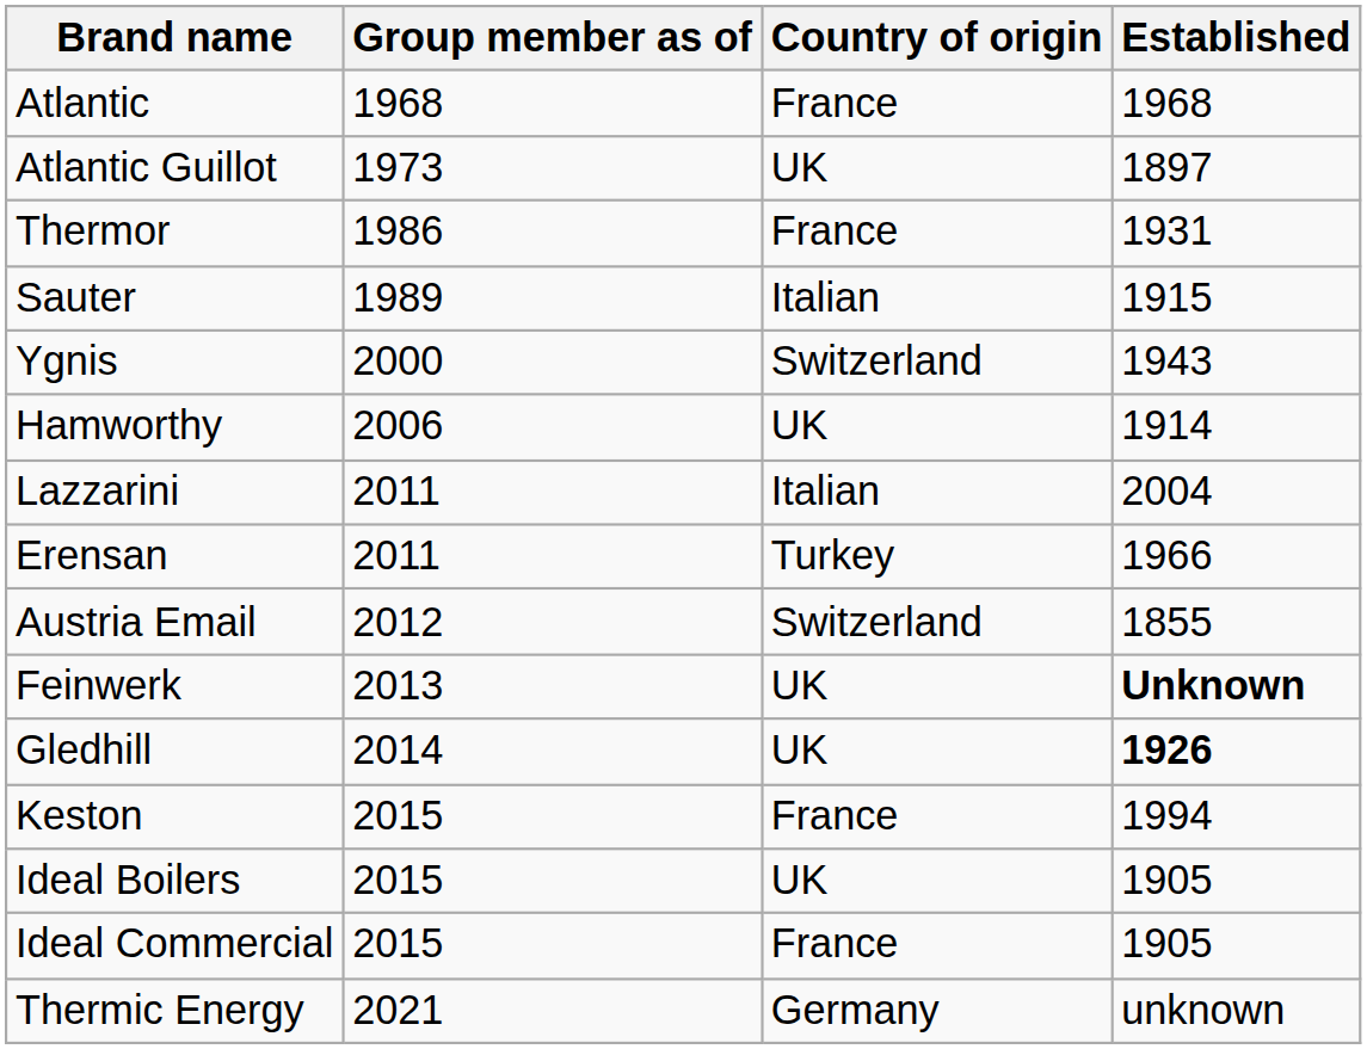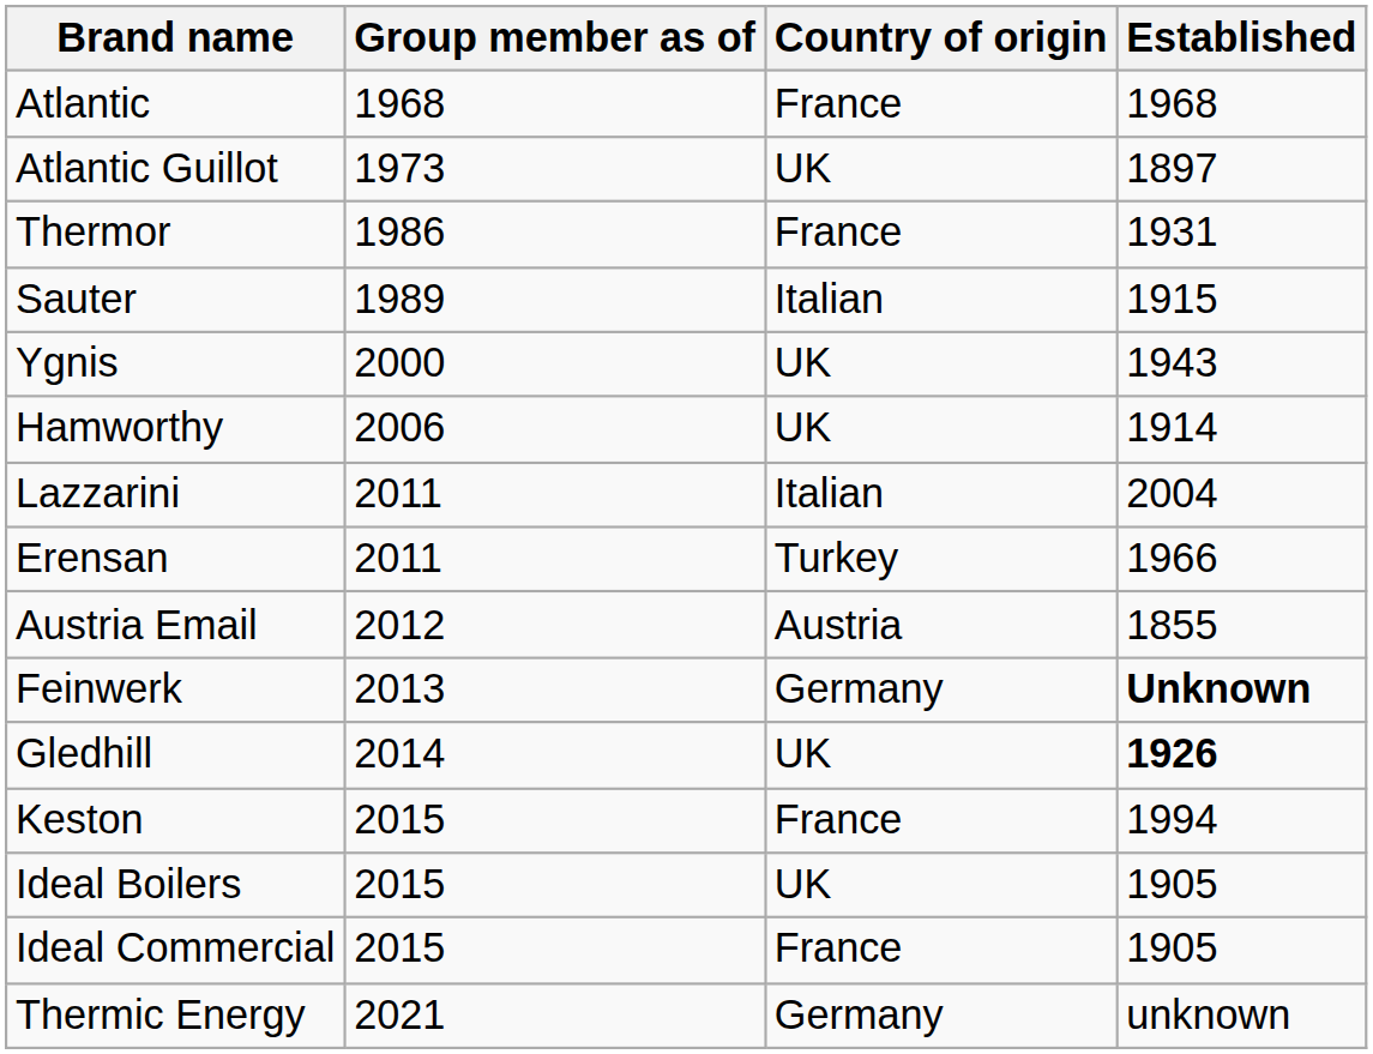 <table class="wikitable">
 <tr>
 <th>Brand name</th>
 <th>Group member as of</th>
 <th>Country of origin</th>
 <th>Established</th>
 </tr>
 <tr>
 <td>Atlantic</td>
 <td>1968</td>
 <td>France</td>
 <td>1968</td>
 </tr>
 <tr>
 <td>Atlantic Guillot</td>
 <td>1973</td>
 <td>UK</td>
 <td>1897</td>
 </tr>
 <tr>
 <td>Thermor</td>
 <td>1986</td>
 <td>France</td>
 <td>1931</td>
 </tr>
 <tr>
 <td>Sauter</td>
 <td>1989</td>
 <td>Italian</td>
 <td>1915</td>
 </tr>
 <tr>
 <td>Ygnis</td>
 <td>2000</td>
-<td>Switzerland</td>
+<td>UK</td>
 <td>1943</td>
 </tr>
 <tr>
 <td>Hamworthy</td>
 <td>2006</td>
 <td>UK</td>
 <td>1914</td>
 </tr>
 <tr>
 <td>Lazzarini</td>
 <td>2011</td>
 <td>Italian</td>
 <td>2004</td>
 </tr>
 <tr>
 <td>Erensan</td>
 <td>2011</td>
 <td>Turkey</td>
 <td>1966</td>
 </tr>
 <tr>
 <td>Austria Email</td>
 <td>2012</td>
-<td>Switzerland</td>
+<td>Austria</td>
 <td>1855</td>
 </tr>
 <tr>
 <td>Feinwerk</td>
 <td>2013</td>
-<td>UK</td>
+<td>Germany</td>
 <td><strong>Unknown</strong></td>
 </tr>
 <tr>
 <td>Gledhill</td>
 <td>2014</td>
 <td>UK</td>
 <td><strong>1926</strong></td>
 </tr>
 <tr>
 <td>Keston</td>
 <td>2015</td>
 <td>France</td>
 <td>1994</td>
 </tr>
 <tr>
 <td>Ideal Boilers</td>
 <td>2015</td>
 <td>UK</td>
 <td>1905</td>
 </tr>
 <tr>
 <td>Ideal Commercial</td>
 <td>2015</td>
 <td>France</td>
 <td>1905</td>
 </tr>
 <tr>
 <td>Thermic Energy</td>
 <td>2021</td>
 <td>Germany</td>
 <td>unknown</td>
 </tr>
 </table>
